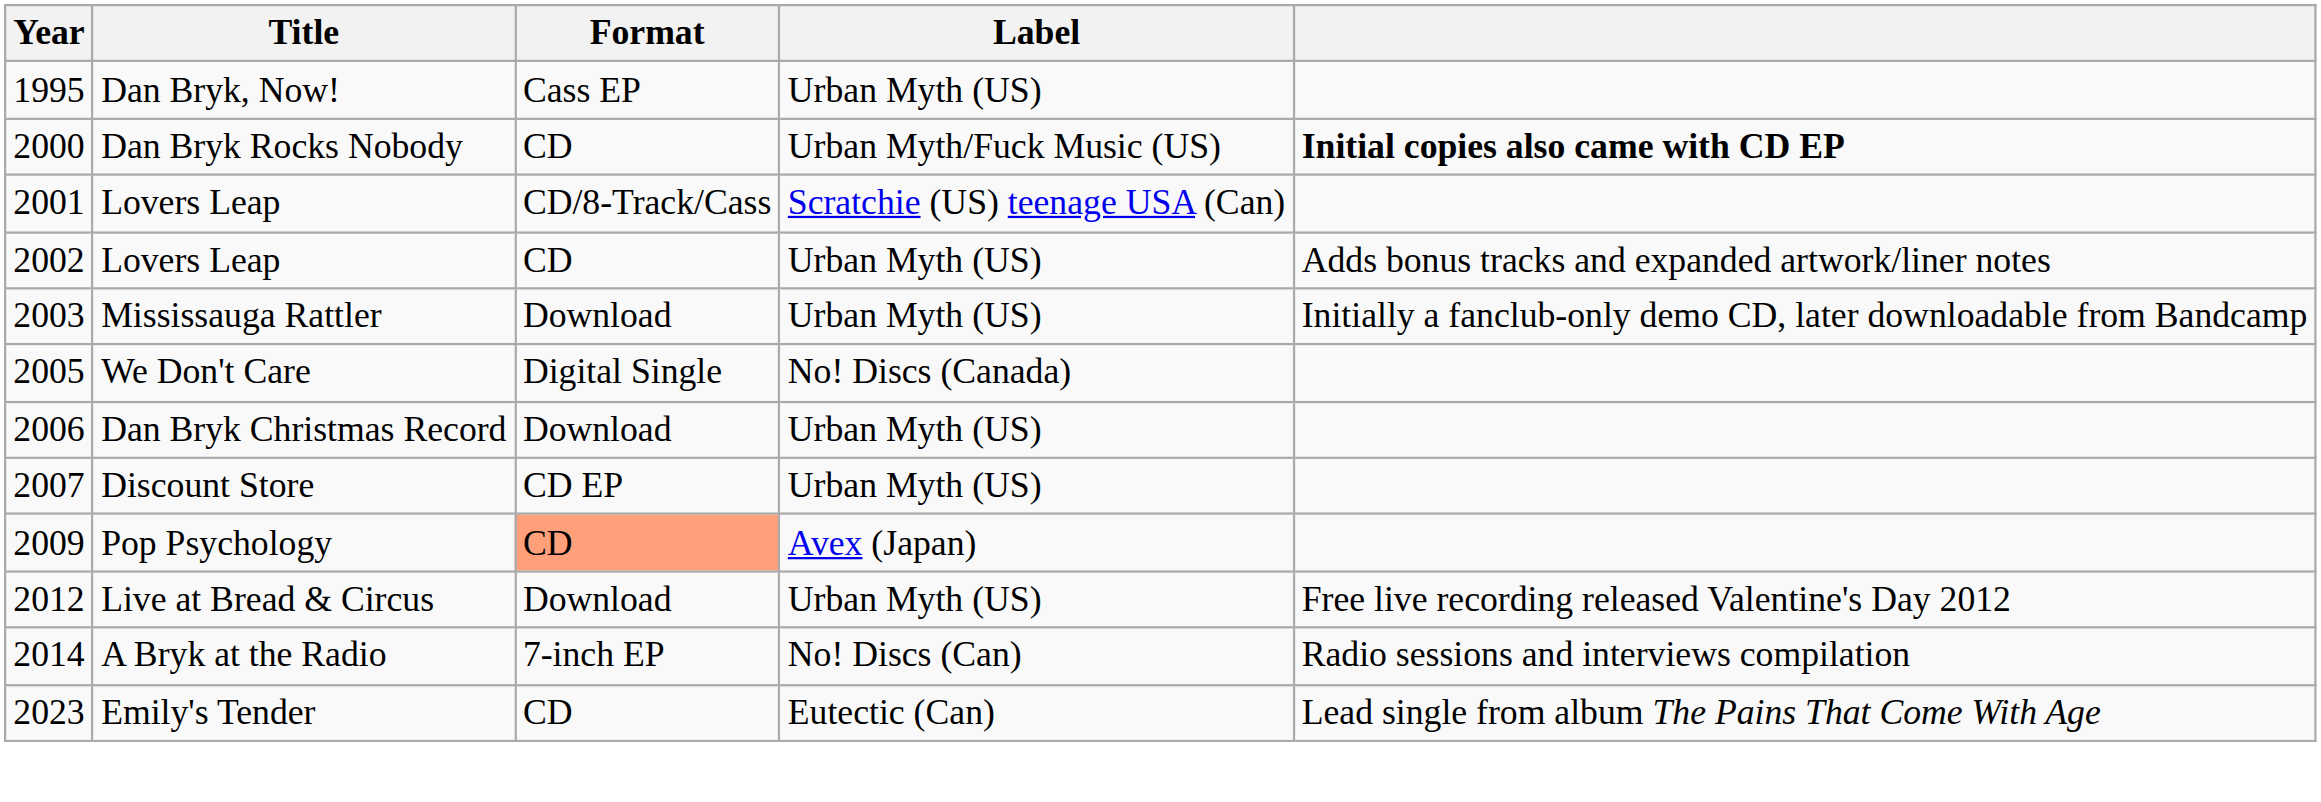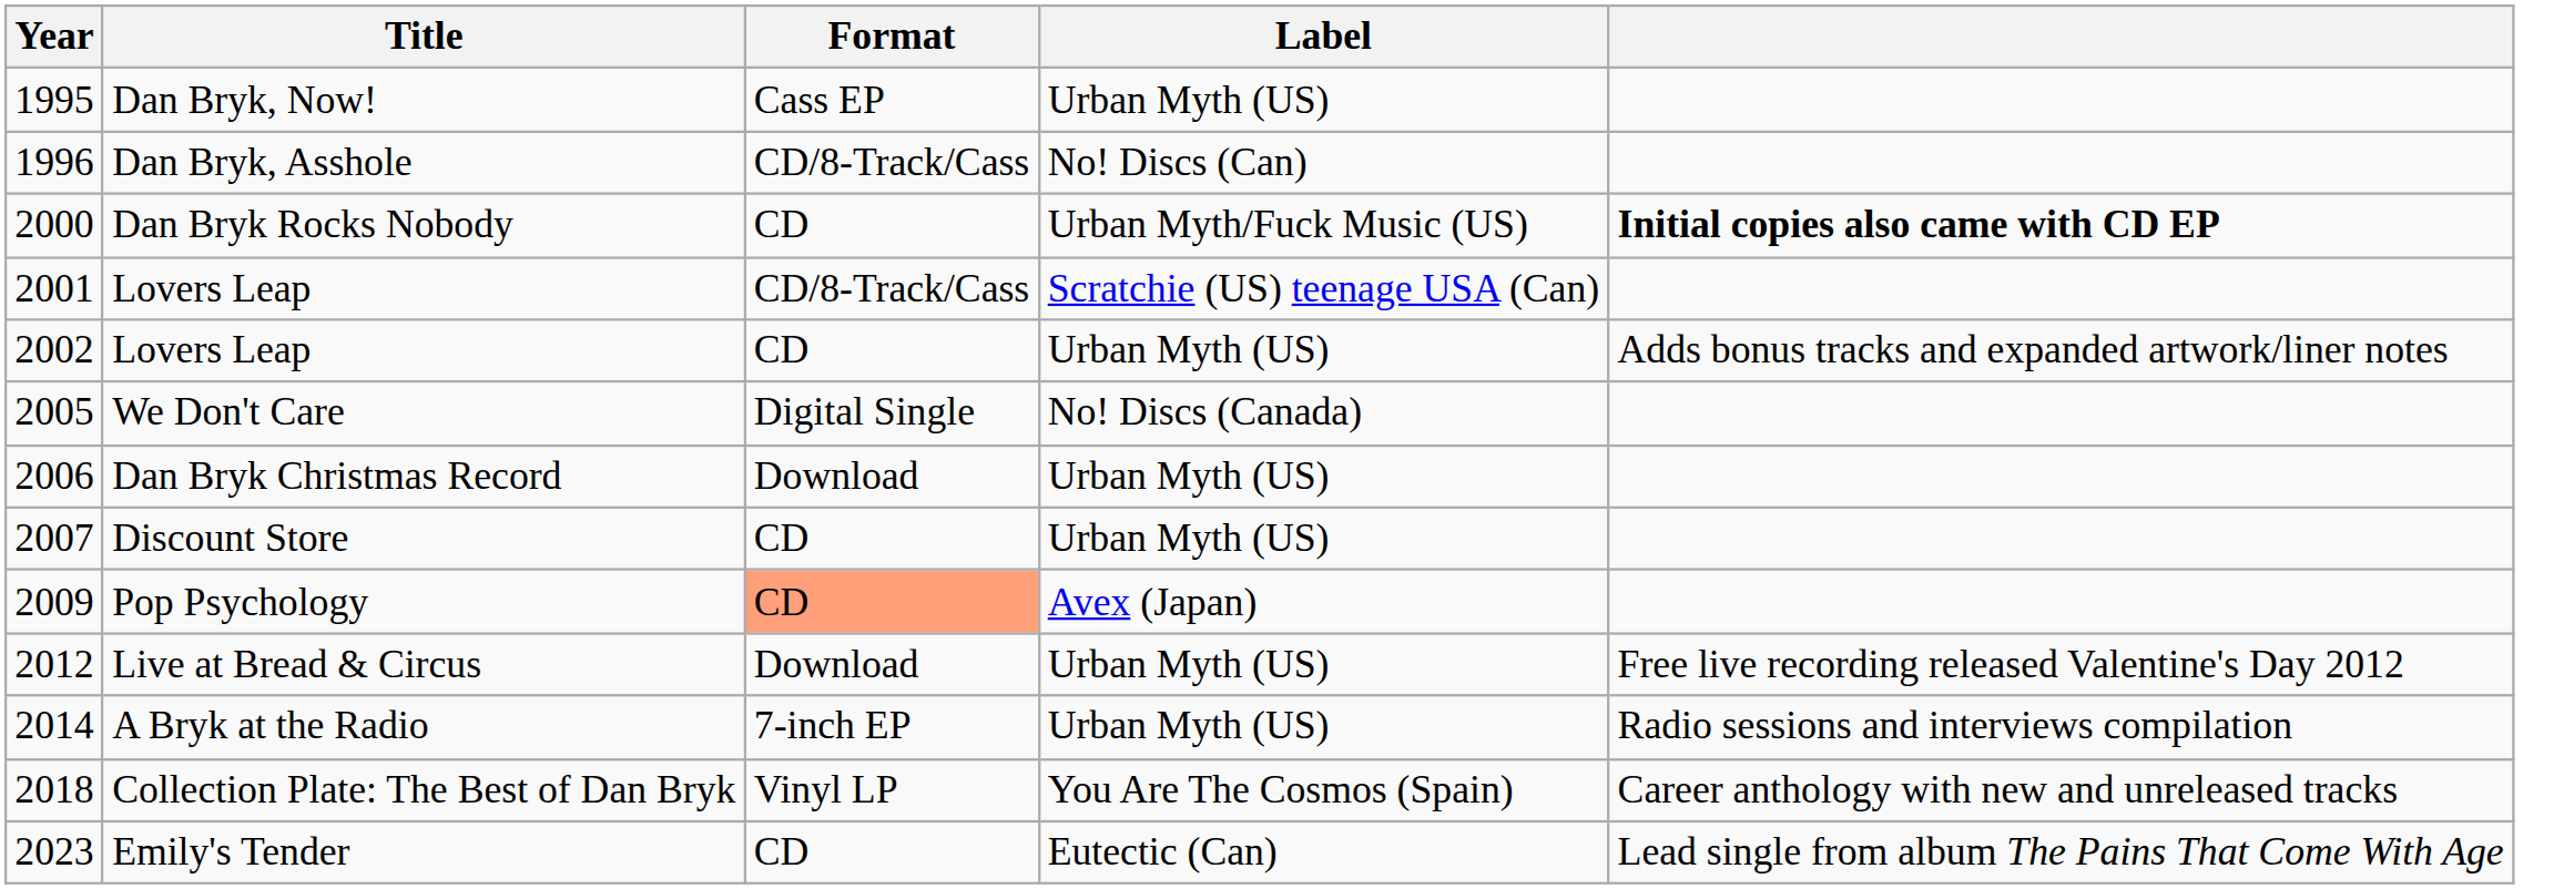 <table class="wikitable">
 <tr>
 <th>Year</th>
 <th>Title</th>
 <th>Format</th>
 <th>Label</th>
 <th></th>
 </tr>
 <tr>
 <td>1995</td>
 <td>Dan Bryk, Now!</td>
 <td>Cass EP</td>
 <td>Urban Myth (US)</td>
+<td></td>
+</tr>
+<tr>
+<td>1996</td>
+<td>Dan Bryk, Asshole</td>
+<td>CD/8-Track/Cass</td>
+<td>No! Discs (Can)</td>
 <td></td>
 </tr>
 <tr>
 <td>2000</td>
 <td>Dan Bryk Rocks Nobody</td>
 <td>CD</td>
 <td>Urban Myth/Fuck Music (US)</td>
 <td><strong>Initial copies also came with CD EP</strong></td>
 </tr>
 <tr>
 <td>2001</td>
 <td>Lovers Leap</td>
 <td>CD/8-Track/Cass</td>
 <td><a href='#'>Scratchie</a> (US) <a href='#'>teenage USA</a> (Can)</td>
 <td></td>
 </tr>
 <tr>
 <td>2002</td>
 <td>Lovers Leap</td>
 <td>CD</td>
 <td>Urban Myth (US)</td>
 <td>Adds bonus tracks and expanded artwork/liner notes</td>
 </tr>
 <tr>
-<td>2003</td>
-<td>Mississauga Rattler</td>
-<td>Download</td>
-<td>Urban Myth (US)</td>
-<td>Initially a fanclub-only demo CD, later downloadable from Bandcamp</td>
-</tr>
-<tr>
 <td>2005</td>
 <td>We Don't Care</td>
 <td>Digital Single</td>
 <td>No! Discs (Canada)</td>
 <td></td>
 </tr>
 <tr>
 <td>2006</td>
 <td>Dan Bryk Christmas Record</td>
 <td>Download</td>
 <td>Urban Myth (US)</td>
 <td></td>
 </tr>
 <tr>
 <td>2007</td>
 <td>Discount Store</td>
-<td>CD EP</td>
+<td>CD</td>
 <td>Urban Myth (US)</td>
 <td></td>
 </tr>
 <tr>
 <td>2009</td>
 <td>Pop Psychology</td>
 <td style="background: lightsalmon;">CD</td>
 <td><a href='#'>Avex</a> (Japan)</td>
 <td></td>
 </tr>
 <tr>
 <td>2012</td>
 <td>Live at Bread & Circus</td>
 <td>Download</td>
 <td>Urban Myth (US)</td>
 <td>Free live recording released Valentine's Day 2012</td>
 </tr>
 <tr>
 <td>2014</td>
 <td>A Bryk at the Radio</td>
 <td>7-inch EP</td>
-<td>No! Discs (Can)</td>
+<td>Urban Myth (US)</td>
 <td>Radio sessions and interviews compilation</td>
+</tr>
+<tr>
+<td>2018</td>
+<td>Collection Plate: The Best of Dan Bryk</td>
+<td>Vinyl LP</td>
+<td>You Are The Cosmos (Spain)</td>
+<td>Career anthology with new and unreleased tracks</td>
 </tr>
 <tr>
 <td>2023</td>
 <td>Emily's Tender</td>
 <td>CD</td>
 <td>Eutectic (Can)</td>
 <td>Lead single from album <em>The Pains That Come With Age</em></td>
 </tr>
 </table>
